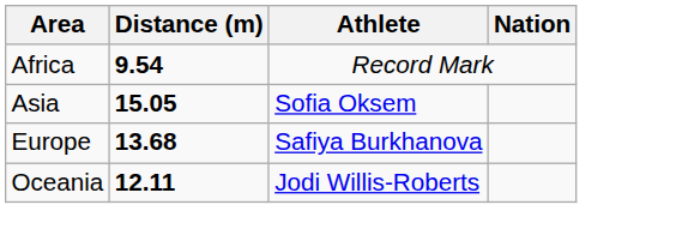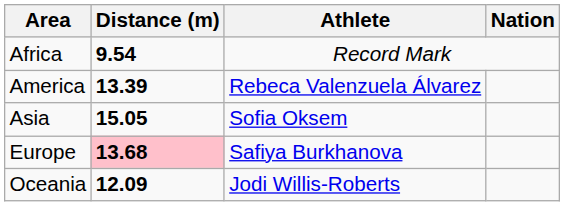 <table class="wikitable">
 <tr>
 <th>Area</th>
 <th>Distance (m)</th>
 <th>Athlete</th>
 <th>Nation</th>
 </tr>
 <tr>
 <td>Africa</td>
 <td><strong>9.54</strong></td>
 <td colspan="2" align="center"><em>Record Mark</em></td>
 </tr>
 <tr>
+<td>America</td>
+<td><strong>13.39</strong></td>
+<td><a href='#'>Rebeca Valenzuela Álvarez</a></td>
+<td></td>
+</tr>
+<tr>
 <td>Asia</td>
 <td><strong>15.05</strong> </td>
 <td><a href='#'>Sofia Oksem</a></td>
 <td></td>
 </tr>
 <tr>
 <td>Europe</td>
-<td><strong>13.68</strong></td>
+<td style="background: pink;"><strong>13.68</strong></td>
 <td><a href='#'>Safiya Burkhanova</a></td>
 <td></td>
 </tr>
 <tr>
 <td>Oceania</td>
-<td><strong>12.11</strong></td>
+<td><strong>12.09</strong></td>
 <td><a href='#'>Jodi Willis-Roberts</a></td>
 <td></td>
 </tr>
 </table>
